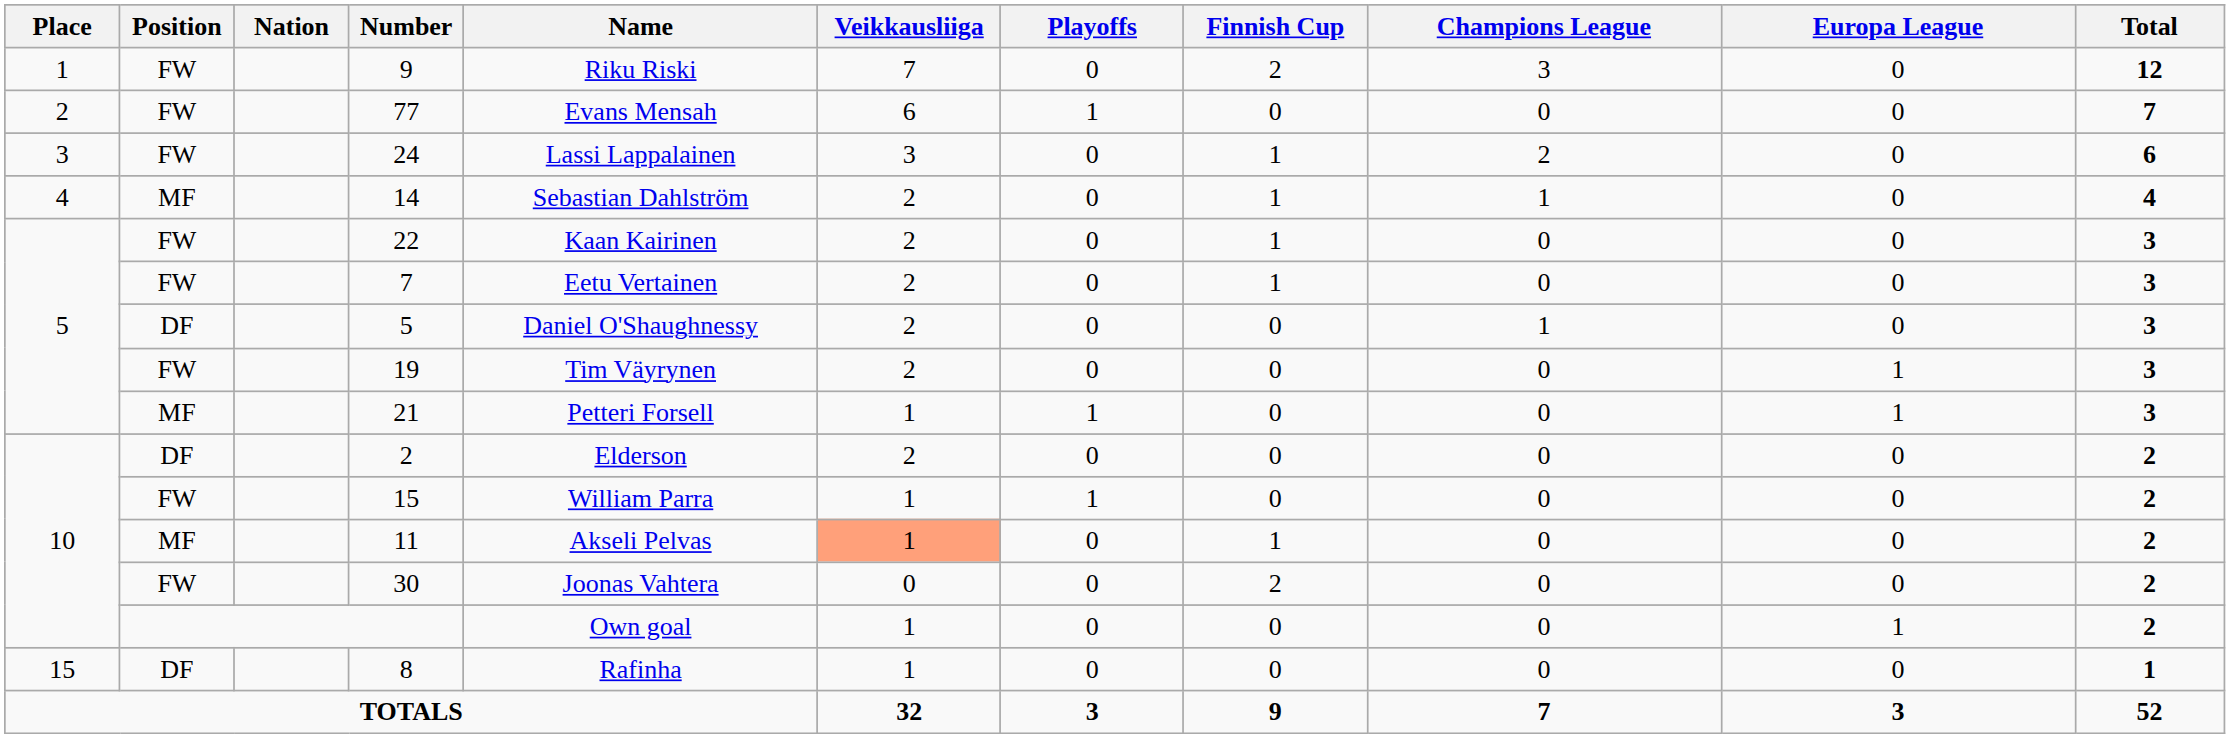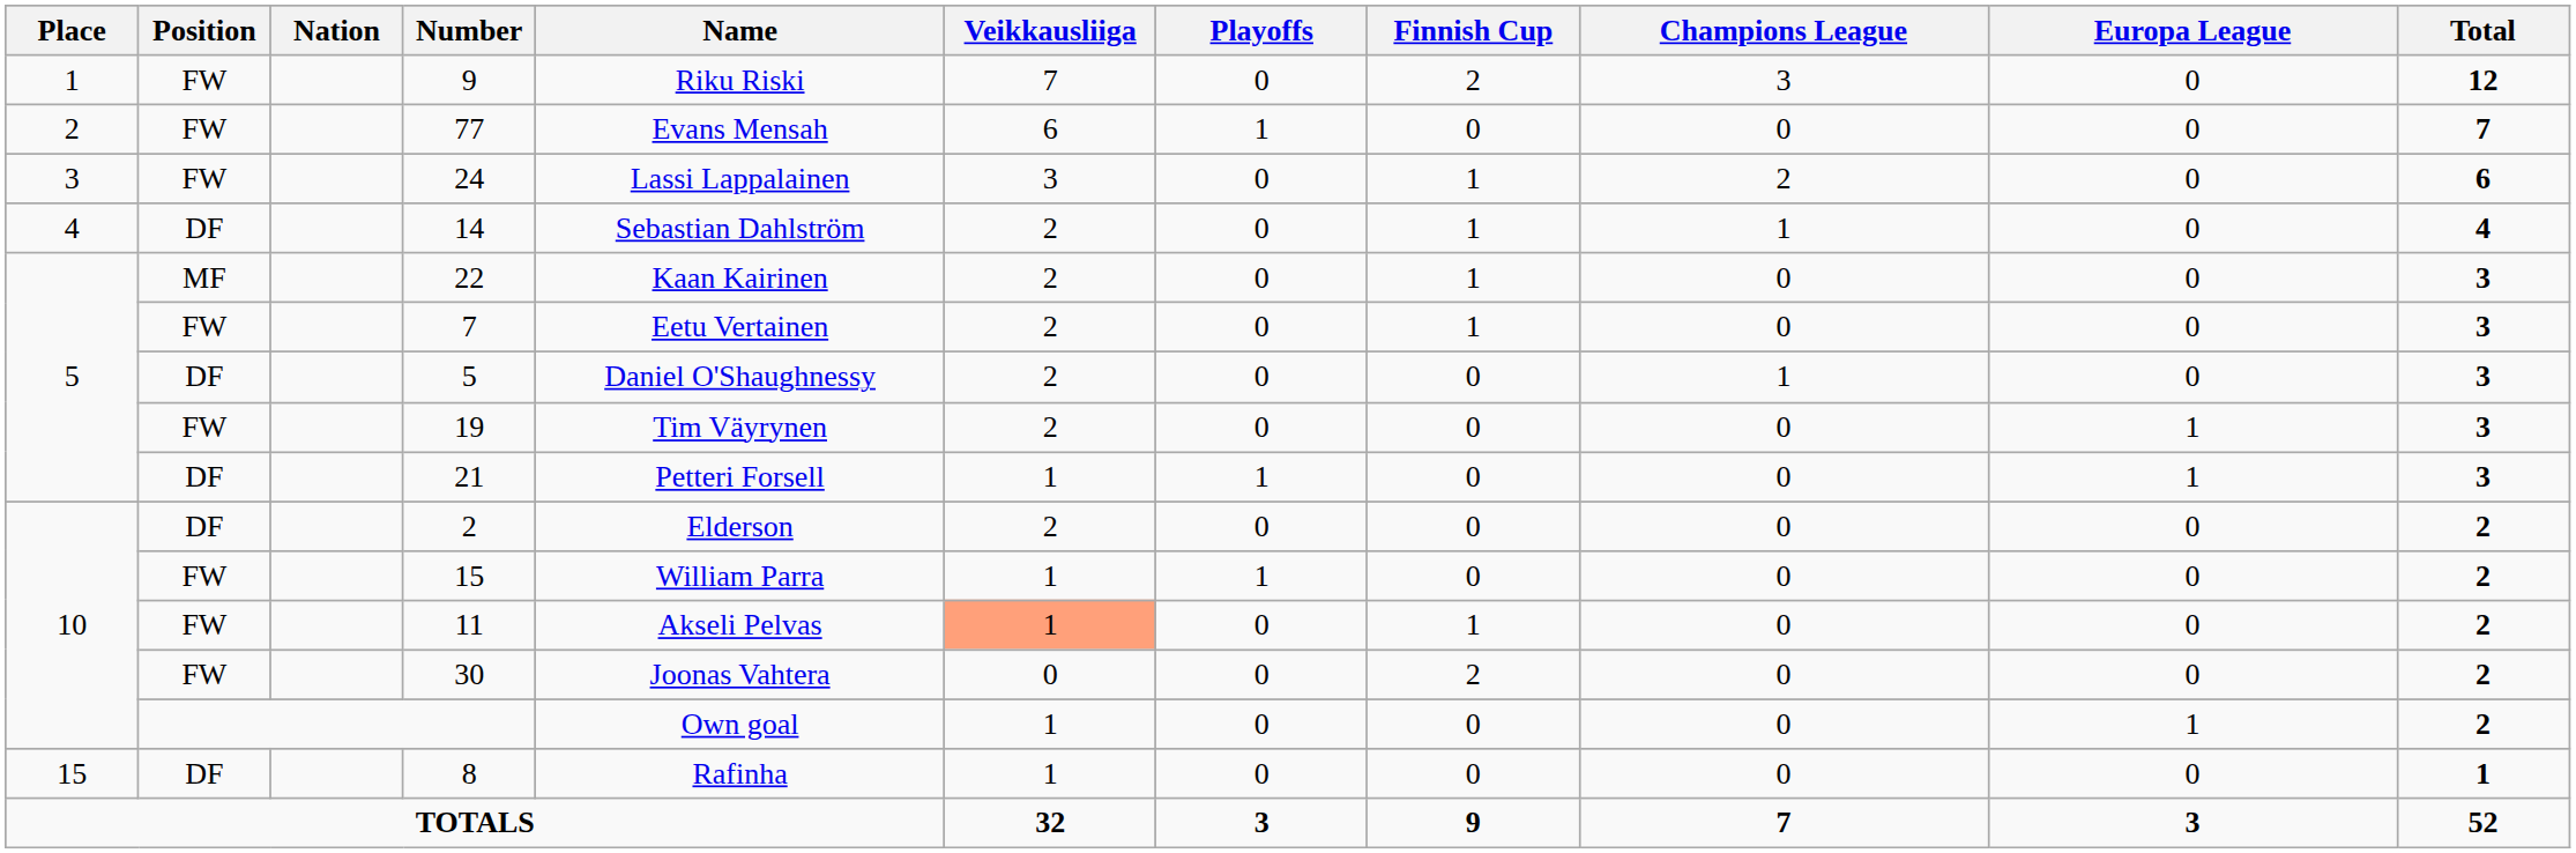 <table class="wikitable" style="font-size: 95%; text-align: center;">
 <tr>
 <th width=60>Place</th>
 <th width=60>Position</th>
 <th width=60>Nation</th>
 <th width=60>Number</th>
 <th width=200>Name</th>
 <th width=100><a href='#'>Veikkausliiga</a></th>
 <th width=100><a href='#'>Playoffs</a></th>
 <th width=100><a href='#'>Finnish Cup</a></th>
 <th width=200><a href='#'>Champions League</a></th>
 <th width=200><a href='#'>Europa League</a></th>
 <th width=80><strong>Total</strong></th>
 </tr>
 <tr>
 <td>1</td>
 <td>FW</td>
 <td></td>
 <td>9</td>
 <td><a href='#'>Riku Riski</a></td>
 <td>7</td>
 <td>0</td>
 <td>2</td>
 <td>3</td>
 <td>0</td>
 <td><strong>12</strong></td>
 </tr>
 <tr>
 <td>2</td>
 <td>FW</td>
 <td></td>
 <td>77</td>
 <td><a href='#'>Evans Mensah</a></td>
 <td>6</td>
 <td>1</td>
 <td>0</td>
 <td>0</td>
 <td>0</td>
 <td><strong>7</strong></td>
 </tr>
 <tr>
 <td>3</td>
 <td>FW</td>
 <td></td>
 <td>24</td>
 <td><a href='#'>Lassi Lappalainen</a></td>
 <td>3</td>
 <td>0</td>
 <td>1</td>
 <td>2</td>
 <td>0</td>
 <td><strong>6</strong></td>
 </tr>
 <tr>
 <td>4</td>
-<td>MF</td>
+<td>DF</td>
 <td></td>
 <td>14</td>
 <td><a href='#'>Sebastian Dahlström</a></td>
 <td>2</td>
 <td>0</td>
 <td>1</td>
 <td>1</td>
 <td>0</td>
 <td><strong>4</strong></td>
 </tr>
 <tr>
 <td rowspan="5">5</td>
-<td>FW</td>
+<td>MF</td>
 <td></td>
 <td>22</td>
 <td><a href='#'>Kaan Kairinen</a></td>
 <td>2</td>
 <td>0</td>
 <td>1</td>
 <td>0</td>
 <td>0</td>
 <td><strong>3</strong></td>
 </tr>
 <tr>
 <td>FW</td>
 <td></td>
 <td>7</td>
 <td><a href='#'>Eetu Vertainen</a></td>
 <td>2</td>
 <td>0</td>
 <td>1</td>
 <td>0</td>
 <td>0</td>
 <td><strong>3</strong></td>
 </tr>
 <tr>
 <td>DF</td>
 <td></td>
 <td>5</td>
 <td><a href='#'>Daniel O'Shaughnessy</a></td>
 <td>2</td>
 <td>0</td>
 <td>0</td>
 <td>1</td>
 <td>0</td>
 <td><strong>3</strong></td>
 </tr>
 <tr>
 <td>FW</td>
 <td></td>
 <td>19</td>
 <td><a href='#'>Tim Väyrynen</a></td>
 <td>2</td>
 <td>0</td>
 <td>0</td>
 <td>0</td>
 <td>1</td>
 <td><strong>3</strong></td>
 </tr>
 <tr>
-<td>MF</td>
+<td>DF</td>
 <td></td>
 <td>21</td>
 <td><a href='#'>Petteri Forsell</a></td>
 <td>1</td>
 <td>1</td>
 <td>0</td>
 <td>0</td>
 <td>1</td>
 <td><strong>3</strong></td>
 </tr>
 <tr>
 <td rowspan="5">10</td>
 <td>DF</td>
 <td></td>
 <td>2</td>
 <td><a href='#'>Elderson</a></td>
 <td>2</td>
 <td>0</td>
 <td>0</td>
 <td>0</td>
 <td>0</td>
 <td><strong>2</strong></td>
 </tr>
 <tr>
 <td>FW</td>
 <td></td>
 <td>15</td>
 <td><a href='#'>William Parra</a></td>
 <td>1</td>
 <td>1</td>
 <td>0</td>
 <td>0</td>
 <td>0</td>
 <td><strong>2</strong></td>
 </tr>
 <tr>
-<td>MF</td>
+<td>FW</td>
 <td></td>
 <td>11</td>
 <td><a href='#'>Akseli Pelvas</a></td>
 <td style="background: lightsalmon;">1</td>
 <td>0</td>
 <td>1</td>
 <td>0</td>
 <td>0</td>
 <td><strong>2</strong></td>
 </tr>
 <tr>
 <td>FW</td>
 <td></td>
 <td>30</td>
 <td><a href='#'>Joonas Vahtera</a></td>
 <td>0</td>
 <td>0</td>
 <td>2</td>
 <td>0</td>
 <td>0</td>
 <td><strong>2</strong></td>
 </tr>
 <tr>
 <td colspan="3"></td>
 <td><a href='#'>Own goal</a></td>
 <td>1</td>
 <td>0</td>
 <td>0</td>
 <td>0</td>
 <td>1</td>
 <td><strong>2</strong></td>
 </tr>
 <tr>
 <td>15</td>
 <td>DF</td>
 <td></td>
 <td>8</td>
 <td><a href='#'>Rafinha</a></td>
 <td>1</td>
 <td>0</td>
 <td>0</td>
 <td>0</td>
 <td>0</td>
 <td><strong>1</strong></td>
 </tr>
 <tr>
 <td colspan="5"><strong>TOTALS</strong></td>
 <td><strong>32</strong></td>
 <td><strong>3</strong></td>
 <td><strong>9</strong></td>
 <td><strong>7</strong></td>
 <td><strong>3</strong></td>
 <td><strong>52</strong></td>
 </tr>
 </table>
